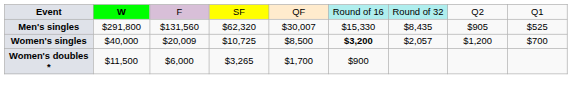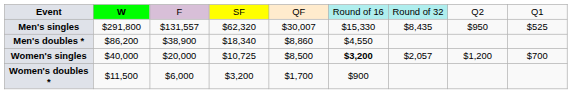 <table class=wikitable style=font-size:90%;text-align:center>
 <tr>
 <td style="width:130px; background:#dfe2e9;"><strong>Event</strong></td>
 <td style="width:80px; background:lime;"><strong>W</strong></td>
 <td style="width:85px; background:thistle;">F</td>
 <td style="width:85px; background:#ff0;">SF</td>
 <td style="width:85px; background:#ffebcd;">QF</td>
 <td style="width:85px; background:#afeeee;">Round of 16</td>
 <td style="width:85px; background:#afeeee;">Round of 32</td>
 <td width=85>Q2</td>
 <td width=85>Q1</td>
 </tr>
 <tr>
 <td style="background:#dfe2e9;"><strong>Men's singles</strong></td>
 <td>$291,800</td>
-<td>$131,560</td>
+<td>$131,557</td>
 <td>$62,320</td>
 <td>$30,007</td>
 <td>$15,330</td>
 <td>$8,435</td>
-<td>$905</td>
+<td>$950</td>
 <td>$525</td>
+</tr>
+<tr>
+<td style="background:#dfe2e9;"><strong>Men's doubles *</strong></td>
+<td>$86,200</td>
+<td>$38,900</td>
+<td>$18,340</td>
+<td>$8,860</td>
+<td>$4,550</td>
+<td></td>
+<td></td>
+<td></td>
 </tr>
 <tr>
 <td style="background:#dfe2e9;"><strong>Women's singles</strong></td>
 <td>$40,000</td>
-<td>$20,009</td>
+<td>$20,000</td>
 <td>$10,725</td>
 <td>$8,500</td>
 <td><strong>$3,200</strong></td>
 <td>$2,057</td>
 <td>$1,200</td>
 <td>$700</td>
 </tr>
 <tr>
 <td style="background:#dfe2e9;"><strong>Women's doubles *</strong></td>
 <td>$11,500</td>
 <td>$6,000</td>
-<td>$3,265</td>
+<td>$3,200</td>
 <td>$1,700</td>
 <td>$900</td>
 <td></td>
 <td></td>
 <td></td>
 </tr>
 </table>
